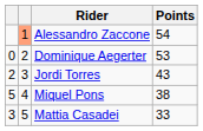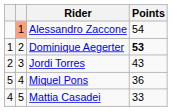 <table class="wikitable" style="font-size: 85%;">
 <tr>
 <th></th>
 <th></th>
 <th>Rider</th>
 <th>Points</th>
 </tr>
 <tr>
 <td></td>
 <td align=center style="background: lightsalmon;">1</td>
 <td> <a href='#'>Alessandro Zaccone</a></td>
 <td align=left>54</td>
 </tr>
 <tr>
-<td> 0</td>
+<td> 1</td>
 <td align=center>2</td>
 <td> <a href='#'>Dominique Aegerter</a></td>
-<td align=left>53</td>
+<td align=left><strong>53</strong></td>
 </tr>
 <tr>
 <td> 2</td>
 <td align=center>3</td>
 <td> <a href='#'>Jordi Torres</a></td>
 <td align=left>43</td>
 </tr>
 <tr>
 <td> 5</td>
 <td align=center>4</td>
 <td> <a href='#'>Miquel Pons</a></td>
-<td align=left>38</td>
+<td align=left>36</td>
 </tr>
 <tr>
-<td> 3</td>
+<td> 4</td>
 <td align=center>5</td>
 <td> <a href='#'>Mattia Casadei</a></td>
 <td align=left>33</td>
 </tr>
 </table>
